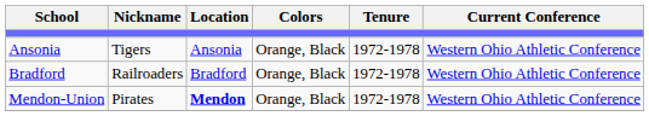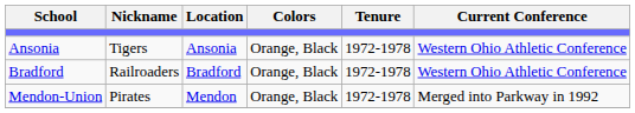 <table class="wikitable sortable">
 <tr>
 <th>School</th>
 <th>Nickname</th>
 <th>Location</th>
 <th>Colors</th>
 <th>Tenure</th>
 <th>Current Conference</th>
 </tr>
 <tr>
 <th colspan="7" style="background:#676AFE;"></th>
 </tr>
 <tr>
 <td><a href='#'>Ansonia</a></td>
 <td>Tigers</td>
 <td><a href='#'>Ansonia</a></td>
 <td>Orange, Black<br> </td>
 <td>1972-1978</td>
 <td><a href='#'>Western Ohio Athletic Conference</a></td>
 </tr>
 <tr>
 <td><a href='#'>Bradford</a></td>
 <td>Railroaders</td>
 <td><a href='#'>Bradford</a></td>
 <td>Orange, Black<br> </td>
 <td>1972-1978</td>
 <td><a href='#'>Western Ohio Athletic Conference</a></td>
 </tr>
 <tr>
 <td><a href='#'>Mendon-Union</a></td>
 <td>Pirates</td>
-<td><strong><a href='#'>Mendon</a></strong></td>
+<td><a href='#'>Mendon</a></td>
 <td>Orange, Black<br> </td>
 <td>1972-1978</td>
-<td><a href='#'>Western Ohio Athletic Conference</a></td>
+<td>Merged into Parkway in 1992</td>
 </tr>
 <tr>
 </tr>
 </table>
